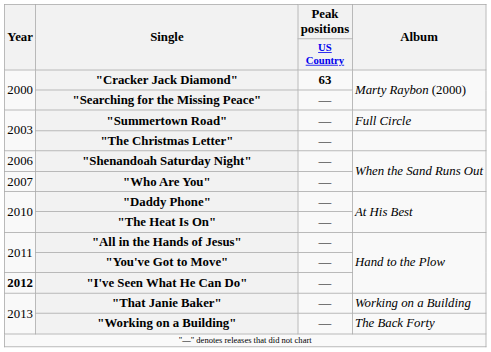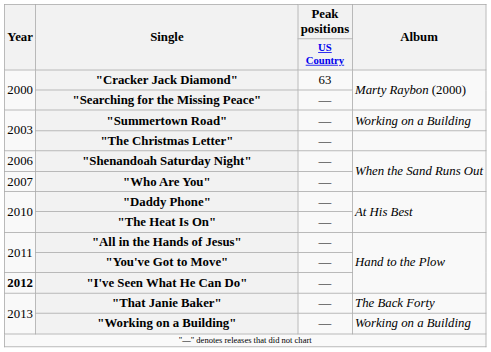 <table class="wikitable plainrowheaders" style="text-align:center;">
 <tr>
 <th rowspan="2">Year</th>
 <th rowspan="2" style="width:20em;">Single</th>
 <th>Peak positions</th>
 <th rowspan="2">Album</th>
 </tr>
 <tr style="font-size:smaller;">
 <th style="width:60px;"><a href='#'>US Country</a></th>
 </tr>
 <tr>
 <td rowspan="2">2000</td>
 <th scope="row">"Cracker Jack Diamond"</th>
-<td><strong>63</strong></td>
+<td>63</td>
 <td align="left" rowspan="2"><em>Marty Raybon</em> (2000)</td>
 </tr>
 <tr>
 <th scope="row">"Searching for the Missing Peace"</th>
 <td>—</td>
 </tr>
 <tr>
 <td rowspan="2">2003</td>
 <th scope="row">"Summertown Road"</th>
 <td>—</td>
-<td style="text-align:left;"><em>Full Circle</em></td>
+<td align="left"><em>Working on a Building</em></td>
 </tr>
 <tr>
 <th scope="row">"The Christmas Letter"</th>
 <td>—</td>
 <td></td>
 </tr>
 <tr>
 <td>2006</td>
 <th scope="row">"Shenandoah Saturday Night"</th>
 <td>—</td>
 <td align="left" rowspan="2"><em>When the Sand Runs Out</em></td>
 </tr>
 <tr>
 <td>2007</td>
 <th scope="row">"Who Are You"</th>
 <td>—</td>
 </tr>
 <tr>
 <td rowspan="2">2010</td>
 <th scope="row">"Daddy Phone"</th>
 <td>—</td>
 <td align="left" rowspan="2"><em>At His Best</em></td>
 </tr>
 <tr>
 <th scope="row">"The Heat Is On"</th>
 <td>—</td>
 </tr>
 <tr>
 <td rowspan="2">2011</td>
 <th scope="row">"All in the Hands of Jesus"</th>
 <td>—</td>
 <td align="left" rowspan="3"><em>Hand to the Plow</em></td>
 </tr>
 <tr>
 <th scope="row">"You've Got to Move"</th>
 <td>—</td>
 </tr>
 <tr>
 <td><strong>2012</strong></td>
 <th scope="row">"I've Seen What He Can Do"</th>
 <td>—</td>
 </tr>
 <tr>
 <td rowspan="2">2013</td>
 <th scope="row">"That Janie Baker"</th>
 <td>—</td>
-<td align="left"><em>Working on a Building</em></td>
+<td align="left"><em>The Back Forty</em></td>
 </tr>
 <tr>
 <th scope="row">"Working on a Building" </th>
 <td>—</td>
-<td align="left"><em>The Back Forty</em></td>
+<td align="left"><em>Working on a Building</em></td>
 </tr>
 <tr>
 <td colspan="4" style="font-size:8pt">"—" denotes releases that did not chart</td>
 </tr>
 </table>
